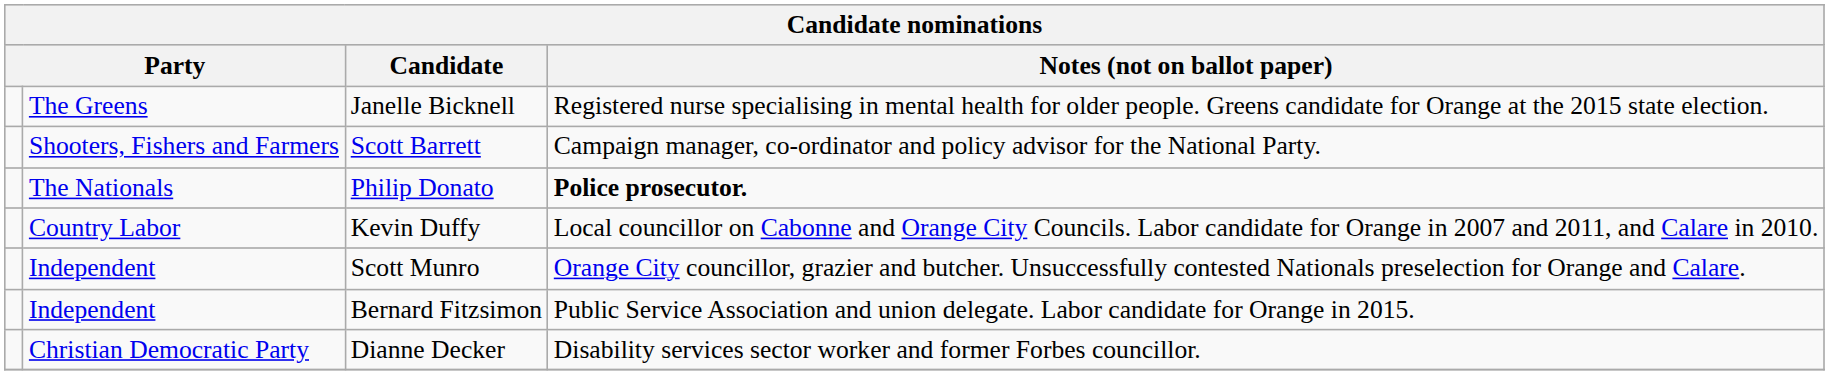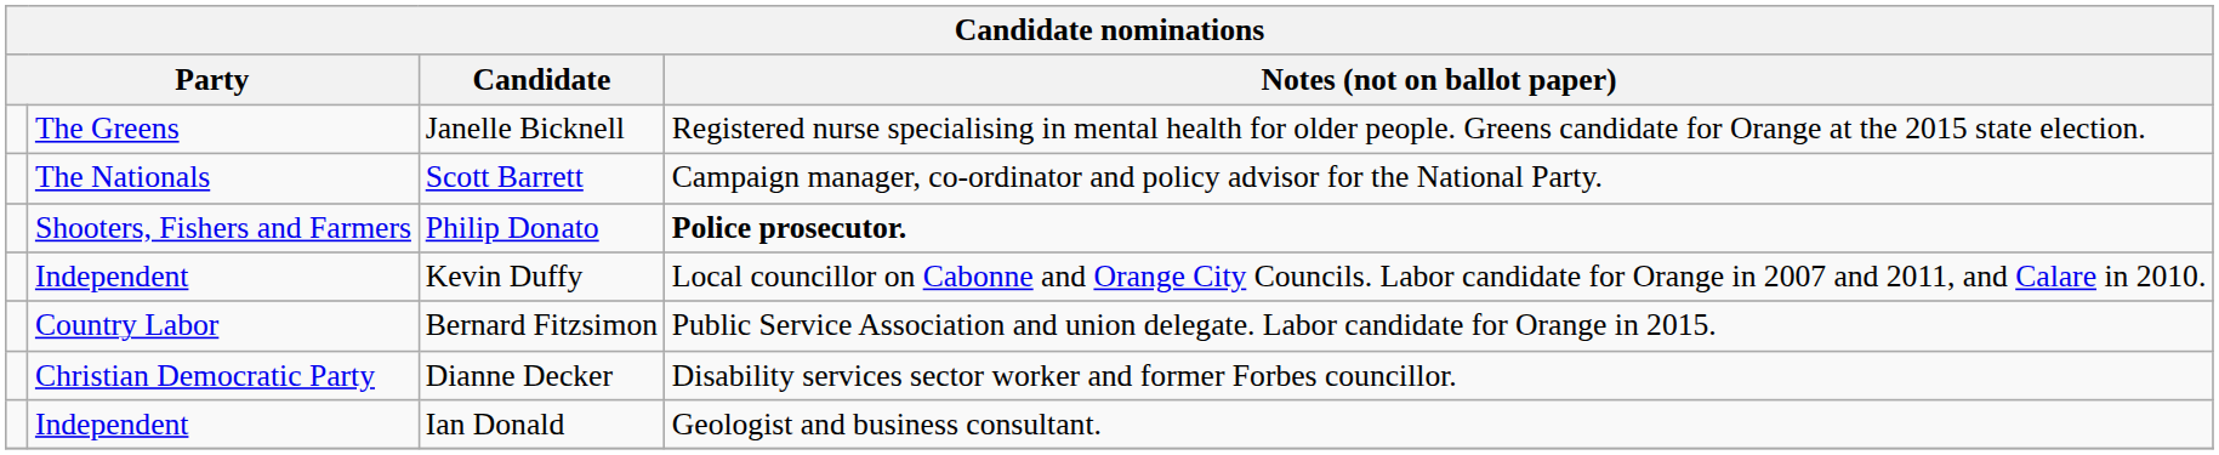 <table class="wikitable">
 <tr>
 <th colspan=4>Candidate nominations</th>
 </tr>
 <tr>
 <th colspan=2>Party</th>
 <th>Candidate</th>
 <th>Notes (not on ballot paper)</th>
 </tr>
 <tr>
 <td> </td>
 <td><a href='#'>The Greens</a></td>
 <td>Janelle Bicknell</td>
 <td>Registered nurse specialising in mental health for older people. Greens candidate for Orange at the 2015 state election.</td>
 </tr>
 <tr>
 <td> </td>
-<td><a href='#'>Shooters, Fishers and Farmers</a></td>
+<td><a href='#'>The Nationals</a></td>
 <td><a href='#'>Scott Barrett</a></td>
 <td>Campaign manager, co-ordinator and policy advisor for the National Party.</td>
 </tr>
 <tr>
 <td> </td>
-<td><a href='#'>The Nationals</a></td>
+<td><a href='#'>Shooters, Fishers and Farmers</a></td>
 <td><a href='#'>Philip Donato</a></td>
 <td><strong>Police prosecutor.</strong></td>
 </tr>
 <tr>
 <td> </td>
-<td><a href='#'>Country Labor</a></td>
+<td><a href='#'>Independent</a></td>
 <td>Kevin Duffy</td>
 <td>Local councillor on <a href='#'>Cabonne</a> and <a href='#'>Orange City</a> Councils. Labor candidate for Orange in 2007 and 2011, and <a href='#'>Calare</a> in 2010.</td>
 </tr>
 <tr>
 <td> </td>
-<td><a href='#'>Independent</a></td>
-<td>Scott Munro</td>
-<td><a href='#'>Orange City</a> councillor, grazier and butcher. Unsuccessfully contested Nationals preselection for Orange and <a href='#'>Calare</a>.</td>
-</tr>
-<tr>
-<td> </td>
-<td><a href='#'>Independent</a></td>
+<td><a href='#'>Country Labor</a></td>
 <td>Bernard Fitzsimon</td>
 <td>Public Service Association and union delegate. Labor candidate for Orange in 2015.</td>
 </tr>
 <tr>
 <td> </td>
 <td><a href='#'>Christian Democratic Party</a></td>
 <td>Dianne Decker</td>
 <td>Disability services sector worker and former Forbes councillor.</td>
 </tr>
 <tr>
+<td> </td>
+<td><a href='#'>Independent</a></td>
+<td>Ian Donald</td>
+<td>Geologist and business consultant.</td>
+</tr>
+<tr>
 </tr>
 </table>
